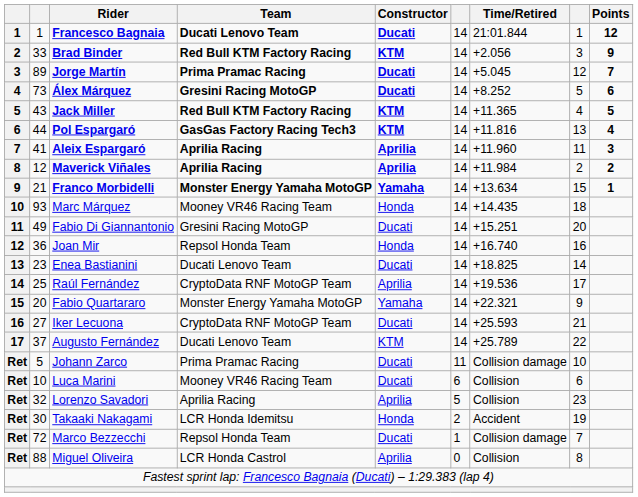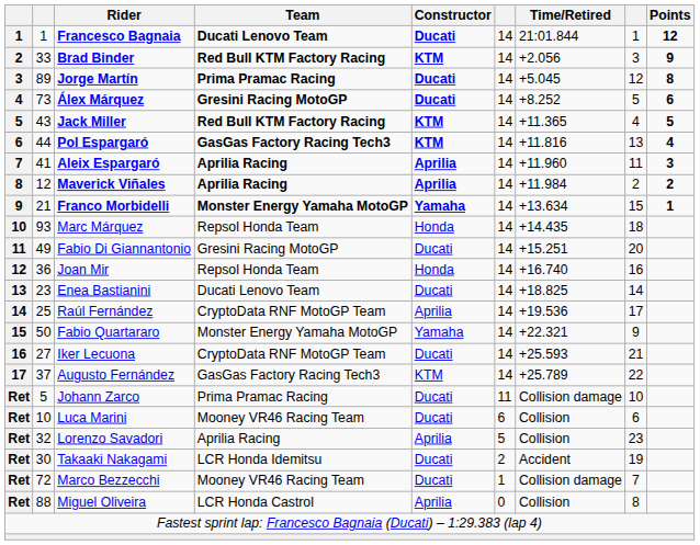 <table class="wikitable sortable" style="font-size: 85%;">
 <tr>
 <th scope="col"></th>
 <th scope="col"></th>
 <th scope="col">Rider</th>
 <th scope="col">Team</th>
 <th scope="col">Constructor</th>
 <th scope="col" class="unsortable"></th>
 <th scope="col" class="unsortable">Time/Retired</th>
 <th scope="col"></th>
 <th scope="col">Points</th>
 </tr>
 <tr>
 <th scope="row">1</th>
 <td align="center">1</td>
 <td data-sort-value="bag"> <strong><a href='#'>Francesco Bagnaia</a></strong></td>
 <td><strong>Ducati Lenovo Team</strong></td>
 <td><strong><a href='#'>Ducati</a></strong></td>
 <td>14</td>
 <td>21:01.844</td>
 <td align="center">1</td>
 <td align="center"><strong>12</strong></td>
 </tr>
 <tr>
 <th scope="row">2</th>
 <td align="center">33</td>
 <td data-sort-value="bin"> <strong><a href='#'>Brad Binder</a></strong></td>
 <td><strong>Red Bull KTM Factory Racing</strong></td>
 <td><strong><a href='#'>KTM</a></strong></td>
 <td>14</td>
 <td>+2.056</td>
 <td align="center">3</td>
 <td align="center"><strong>9</strong></td>
 </tr>
 <tr>
 <th scope="row">3</th>
 <td align="center">89</td>
 <td data-sort-value="mart"> <strong><a href='#'>Jorge Martín</a></strong></td>
 <td><strong>Prima Pramac Racing</strong></td>
 <td><strong><a href='#'>Ducati</a></strong></td>
 <td>14</td>
 <td>+5.045</td>
 <td align="center">12</td>
-<td align="center"><strong>7</strong></td>
+<td align="center"><strong>8</strong></td>
 </tr>
 <tr>
 <th scope="row">4</th>
 <td align="center">73</td>
 <td data-sort-value="marqa"> <strong><a href='#'>Álex Márquez</a></strong></td>
 <td><strong>Gresini Racing MotoGP</strong></td>
 <td><strong><a href='#'>Ducati</a></strong></td>
 <td>14</td>
 <td>+8.252</td>
 <td align="center">5</td>
 <td align="center"><strong>6</strong></td>
 </tr>
 <tr>
 <th scope="row">5</th>
 <td align="center">43</td>
 <td data-sort-value="mil"> <strong><a href='#'>Jack Miller</a></strong></td>
 <td><strong>Red Bull KTM Factory Racing</strong></td>
 <td><strong><a href='#'>KTM</a></strong></td>
 <td>14</td>
 <td>+11.365</td>
 <td align="center">4</td>
 <td align="center"><strong>5</strong></td>
 </tr>
 <tr>
 <th scope="row">6</th>
 <td align="center">44</td>
 <td data-sort-value="espp"> <strong><a href='#'>Pol Espargaró</a></strong></td>
 <td><strong>GasGas Factory Racing Tech3</strong></td>
 <td><strong><a href='#'>KTM</a></strong></td>
 <td>14</td>
 <td>+11.816</td>
 <td align="center">13</td>
 <td align="center"><strong>4</strong></td>
 </tr>
 <tr>
 <th scope="row">7</th>
 <td align="center">41</td>
 <td data-sort-value="espa"> <strong><a href='#'>Aleix Espargaró</a></strong></td>
 <td><strong>Aprilia Racing</strong></td>
 <td><strong><a href='#'>Aprilia</a></strong></td>
 <td>14</td>
 <td>+11.960</td>
 <td align="center">11</td>
 <td align="center"><strong>3</strong></td>
 </tr>
 <tr>
 <th scope="row">8</th>
 <td align="center">12</td>
 <td data-sort-value="vin"> <strong><a href='#'>Maverick Viñales</a></strong></td>
 <td><strong>Aprilia Racing</strong></td>
 <td><strong><a href='#'>Aprilia</a></strong></td>
 <td>14</td>
 <td>+11.984</td>
 <td align="center">2</td>
 <td align="center"><strong>2</strong></td>
 </tr>
 <tr>
 <th scope="row">9</th>
 <td align="center">21</td>
 <td data-sort-value="mor"> <strong><a href='#'>Franco Morbidelli</a></strong></td>
 <td><strong>Monster Energy Yamaha MotoGP</strong></td>
 <td><strong><a href='#'>Yamaha</a></strong></td>
 <td>14</td>
 <td>+13.634</td>
 <td align="center">15</td>
 <td align="center"><strong>1</strong></td>
 </tr>
 <tr>
 <th scope="row">10</th>
 <td align="center">93</td>
 <td data-sort-value="marqm"> <a href='#'>Marc Márquez</a></td>
-<td>Mooney VR46 Racing Team</td>
+<td>Repsol Honda Team</td>
 <td><a href='#'>Honda</a></td>
 <td>14</td>
 <td>+14.435</td>
 <td align="center">18</td>
 <td></td>
 </tr>
 <tr>
 <th scope="row">11</th>
 <td align="center">49</td>
 <td data-sort-value="dig"> <a href='#'>Fabio Di Giannantonio</a></td>
 <td>Gresini Racing MotoGP</td>
 <td><a href='#'>Ducati</a></td>
 <td>14</td>
 <td>+15.251</td>
 <td align="center">20</td>
 <td></td>
 </tr>
 <tr>
 <th scope="row">12</th>
 <td align="center">36</td>
 <td data-sort-value="mir"> <a href='#'>Joan Mir</a></td>
 <td>Repsol Honda Team</td>
 <td><a href='#'>Honda</a></td>
 <td>14</td>
 <td>+16.740</td>
 <td align="center">16</td>
 <td></td>
 </tr>
 <tr>
 <th scope="row">13</th>
 <td align="center">23</td>
 <td data-sort-value="bas"> <a href='#'>Enea Bastianini</a></td>
 <td>Ducati Lenovo Team</td>
 <td><a href='#'>Ducati</a></td>
 <td>14</td>
 <td>+18.825</td>
 <td align="center">14</td>
 <td></td>
 </tr>
 <tr>
 <th scope="row">14</th>
 <td align="center">25</td>
 <td data-sort-value="ferr"> <a href='#'>Raúl Fernández</a></td>
 <td>CryptoData RNF MotoGP Team</td>
 <td><a href='#'>Aprilia</a></td>
 <td>14</td>
 <td>+19.536</td>
 <td align="center">17</td>
 <td></td>
 </tr>
 <tr>
 <th scope="row">15</th>
-<td align="center">20</td>
+<td align="center">50</td>
 <td data-sort-value="qua"> <a href='#'>Fabio Quartararo</a></td>
 <td>Monster Energy Yamaha MotoGP</td>
 <td><a href='#'>Yamaha</a></td>
 <td>14</td>
 <td>+22.321</td>
 <td align="center">9</td>
 <td></td>
 </tr>
 <tr>
 <th scope="row">16</th>
 <td align="center">27</td>
 <td data-sort-value="lec"> <a href='#'>Iker Lecuona</a></td>
 <td>CryptoData RNF MotoGP Team</td>
 <td><a href='#'>Ducati</a></td>
 <td>14</td>
 <td>+25.593</td>
 <td align="center">21</td>
 <td></td>
 </tr>
 <tr>
 <th scope="row">17</th>
 <td align="center">37</td>
 <td data-sort-value="fera"> <a href='#'>Augusto Fernández</a></td>
-<td>Ducati Lenovo Team</td>
+<td>GasGas Factory Racing Tech3</td>
 <td><a href='#'>KTM</a></td>
 <td>14</td>
 <td>+25.789</td>
 <td align="center">22</td>
 <td align="center"></td>
 </tr>
 <tr>
 <th scope="row">Ret</th>
 <td align="center">5</td>
 <td data-sort-value="zar"> <a href='#'>Johann Zarco</a></td>
 <td>Prima Pramac Racing</td>
 <td><a href='#'>Ducati</a></td>
 <td>11</td>
 <td>Collision damage</td>
 <td align="center">10</td>
 <td align="center"></td>
 </tr>
 <tr>
 <th scope="row">Ret</th>
 <td align="center">10</td>
 <td data-sort-value="mari"> <a href='#'>Luca Marini</a></td>
 <td>Mooney VR46 Racing Team</td>
 <td><a href='#'>Ducati</a></td>
 <td>6</td>
 <td>Collision</td>
 <td align="center">6</td>
 <td></td>
 </tr>
 <tr>
 <th>Ret</th>
 <td align="center">32</td>
 <td data-sort-value="sav"> <a href='#'>Lorenzo Savadori</a></td>
 <td>Aprilia Racing</td>
 <td><a href='#'>Aprilia</a></td>
 <td>5</td>
 <td>Collision</td>
 <td align="center">23</td>
 <td></td>
 </tr>
 <tr>
 <th scope="row">Ret</th>
 <td align="center">30</td>
 <td data-sort-value="nak"> <a href='#'>Takaaki Nakagami</a></td>
 <td>LCR Honda Idemitsu</td>
-<td><a href='#'>Honda</a></td>
+<td><a href='#'>Ducati</a></td>
 <td>2</td>
 <td>Accident</td>
 <td align="center">19</td>
 <td></td>
 </tr>
 <tr>
 <th scope="row">Ret</th>
 <td align="center">72</td>
 <td data-sort-value="bez"> <a href='#'>Marco Bezzecchi</a></td>
-<td>Repsol Honda Team</td>
+<td>Mooney VR46 Racing Team</td>
 <td><a href='#'>Ducati</a></td>
 <td>1</td>
 <td>Collision damage</td>
 <td align="center">7</td>
 <td align="center"></td>
 </tr>
 <tr>
 <th scope="row">Ret</th>
 <td align="center">88</td>
 <td data-sort-value="oli"> <a href='#'>Miguel Oliveira</a></td>
 <td>LCR Honda Castrol</td>
 <td><a href='#'>Aprilia</a></td>
 <td>0</td>
 <td>Collision</td>
 <td align="center">8</td>
 <td></td>
 </tr>
 <tr class="sortbottom">
 <td colspan="9" style="text-align:center"><em>Fastest sprint lap:  <a href='#'>Francesco Bagnaia</a> (<a href='#'>Ducati</a>) – 1:29.383 (lap 4)</em></td>
 </tr>
 <tr class="sortbottom">
 <th colspan=9></th>
 </tr>
 </table>
